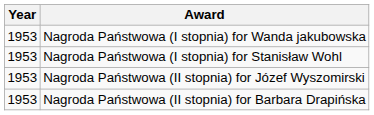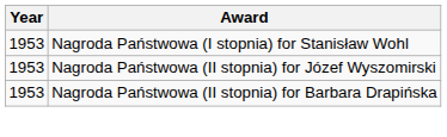 <table class="wikitable">
 <tr>
 <th>Year</th>
 <th>Award</th>
-</tr>
-<tr>
-<td>1953</td>
-<td>Nagroda Państwowa (I stopnia) for Wanda jakubowska</td>
 </tr>
 <tr>
 <td>1953</td>
 <td>Nagroda Państwowa (I stopnia) for Stanisław Wohl</td>
 </tr>
 <tr>
 <td>1953</td>
 <td>Nagroda Państwowa (II stopnia) for Józef Wyszomirski</td>
 </tr>
 <tr>
 <td>1953</td>
 <td>Nagroda Państwowa (II stopnia) for Barbara Drapińska</td>
 </tr>
 </table>
